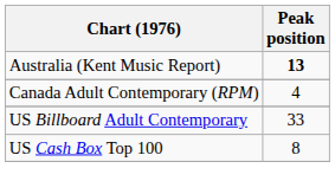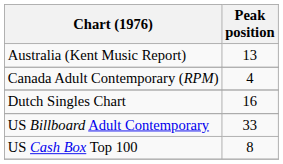 <table class="wikitable sortable">
 <tr>
 <th>Chart (1976)</th>
 <th>Peak<br>position</th>
 </tr>
 <tr>
 <td>Australia (Kent Music Report)</td>
-<td align="center"><strong>13</strong></td>
+<td align="center">13</td>
 </tr>
 <tr>
 </tr>
 <tr>
 </tr>
 <tr>
 <td>Canada Adult Contemporary (<em>RPM</em>)</td>
 <td style="text-align:center;">4</td>
 </tr>
 <tr>
+</tr>
+<tr>
+<td>Dutch Singles Chart</td>
+<td align="center">16</td>
 </tr>
 <tr>
 </tr>
 <tr>
 <td>US <em>Billboard</em> <a href='#'>Adult Contemporary</a></td>
 <td style="text-align:center;">33</td>
 </tr>
 <tr>
 <td>US <a href='#'><em>Cash Box</em></a> Top 100</td>
 <td align="center">8</td>
 </tr>
 <tr>
 </tr>
 </table>
